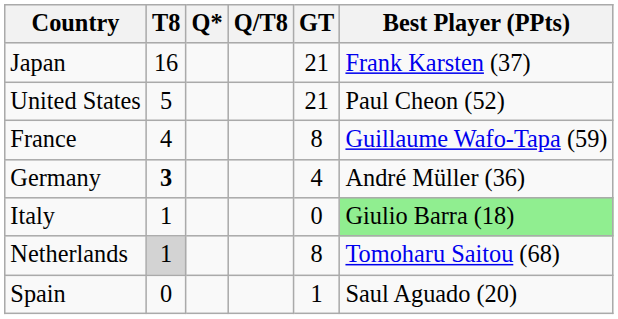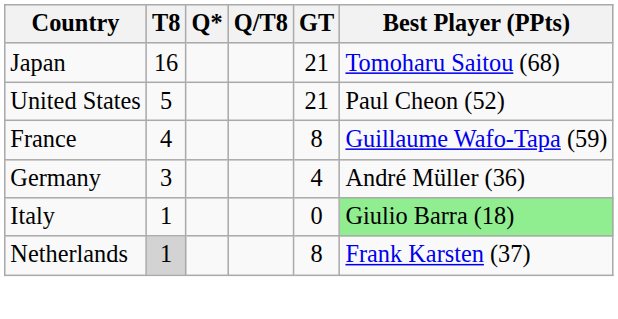 <table class="wikitable sortable">
 <tr>
 <th>Country</th>
 <th>T8</th>
 <th>Q*</th>
 <th>Q/T8</th>
 <th>GT</th>
 <th>Best Player (PPts)</th>
 </tr>
 <tr>
 <td> Japan</td>
 <td align=center>16</td>
 <td align=center></td>
 <td align=center></td>
 <td align=center>21</td>
-<td><a href='#'>Frank Karsten</a> (37)</td>
+<td><a href='#'>Tomoharu Saitou</a> (68)</td>
 </tr>
 <tr>
 <td> United States</td>
 <td align=center>5</td>
 <td align=center></td>
 <td align=center></td>
 <td align=center>21</td>
 <td>Paul Cheon (52)</td>
 </tr>
 <tr>
 <td> France</td>
 <td align=center>4</td>
 <td align=center></td>
 <td align=center></td>
 <td align=center>8</td>
 <td><a href='#'>Guillaume Wafo-Tapa</a> (59)</td>
 </tr>
 <tr>
 <td> Germany</td>
-<td align=center><strong>3</strong></td>
+<td align=center>3</td>
 <td align=center></td>
 <td align=center></td>
 <td align=center>4</td>
 <td>André Müller (36)</td>
 </tr>
 <tr>
 <td> Italy</td>
 <td align=center>1</td>
 <td align=center></td>
 <td align=center></td>
 <td align=center>0</td>
 <td style="background: lightgreen;">Giulio Barra (18)</td>
 </tr>
 <tr>
 <td> Netherlands</td>
 <td align=center style="background: lightgrey;">1</td>
 <td align=center></td>
 <td align=center></td>
 <td align=center>8</td>
-<td><a href='#'>Tomoharu Saitou</a> (68)</td>
-</tr>
-<tr>
-<td> Spain</td>
-<td align=center>0</td>
-<td align=center></td>
-<td align=center></td>
-<td align=center>1</td>
-<td>Saul Aguado (20)</td>
+<td><a href='#'>Frank Karsten</a> (37)</td>
 </tr>
 </table>
